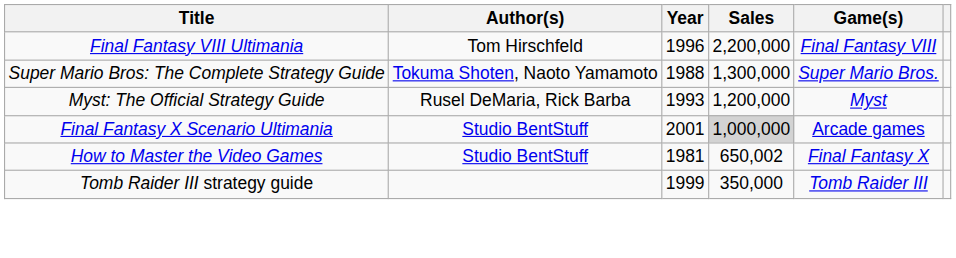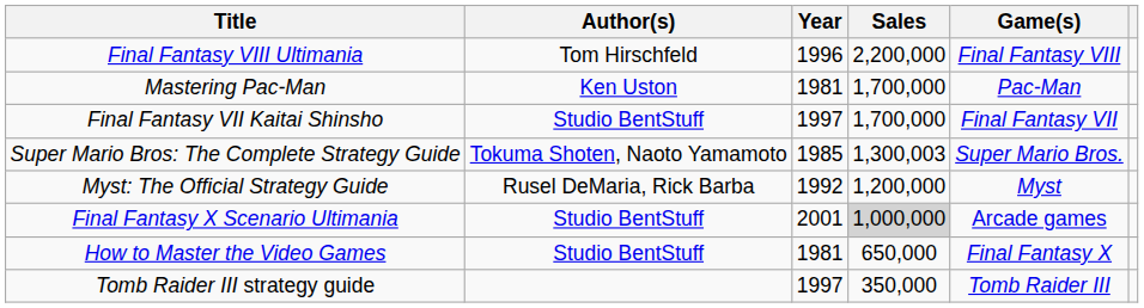 <table class="wikitable sortable" style="text-align:center">
 <tr>
 <th>Title</th>
 <th>Author(s)</th>
 <th>Year</th>
 <th>Sales</th>
 <th>Game(s)</th>
 <th class="unsortable"></th>
 </tr>
 <tr>
 <td><em><a href='#'>Final Fantasy VIII Ultimania</a></em></td>
 <td>Tom Hirschfeld</td>
 <td>1996</td>
 <td>2,200,000</td>
 <td><em><a href='#'>Final Fantasy VIII</a></em></td>
 <td></td>
 </tr>
 <tr>
+<td><em>Mastering Pac-Man</em></td>
+<td><a href='#'>Ken Uston</a></td>
+<td>1981</td>
+<td>1,700,000</td>
+<td><em><a href='#'>Pac-Man</a></em></td>
+<td></td>
+</tr>
+<tr>
+<td><em>Final Fantasy VII Kaitai Shinsho</em></td>
+<td><a href='#'>Studio BentStuff</a></td>
+<td>1997</td>
+<td>1,700,000</td>
+<td><em><a href='#'>Final Fantasy VII</a></em></td>
+<td></td>
+</tr>
+<tr>
 <td><em>Super Mario Bros: The Complete Strategy Guide</em></td>
 <td><a href='#'>Tokuma Shoten</a>, Naoto Yamamoto</td>
-<td>1988</td>
-<td>1,300,000</td>
+<td>1985</td>
+<td>1,300,003</td>
 <td><em><a href='#'>Super Mario Bros.</a></em></td>
 <td></td>
 </tr>
 <tr>
 <td><em>Myst: The Official Strategy Guide</em></td>
 <td>Rusel DeMaria, Rick Barba</td>
-<td>1993</td>
+<td>1992</td>
 <td>1,200,000</td>
 <td><em><a href='#'>Myst</a></em></td>
 <td></td>
 </tr>
 <tr>
 <td><em><a href='#'>Final Fantasy X Scenario Ultimania</a></em></td>
 <td><a href='#'>Studio BentStuff</a></td>
 <td>2001</td>
 <td style="background: lightgrey;">1,000,000</td>
 <td><a href='#'>Arcade games</a></td>
 <td></td>
 </tr>
 <tr>
 <td><em><a href='#'>How to Master the Video Games</a></em></td>
 <td><a href='#'>Studio BentStuff</a></td>
 <td>1981</td>
-<td>650,002</td>
+<td>650,000</td>
 <td><em><a href='#'>Final Fantasy X</a></em></td>
 <td></td>
 </tr>
 <tr>
 <td><em>Tomb Raider III</em> strategy guide</td>
 <td></td>
-<td>1999</td>
+<td>1997</td>
 <td>350,000</td>
 <td><em><a href='#'>Tomb Raider III</a></em></td>
 <td></td>
 </tr>
 </table>
